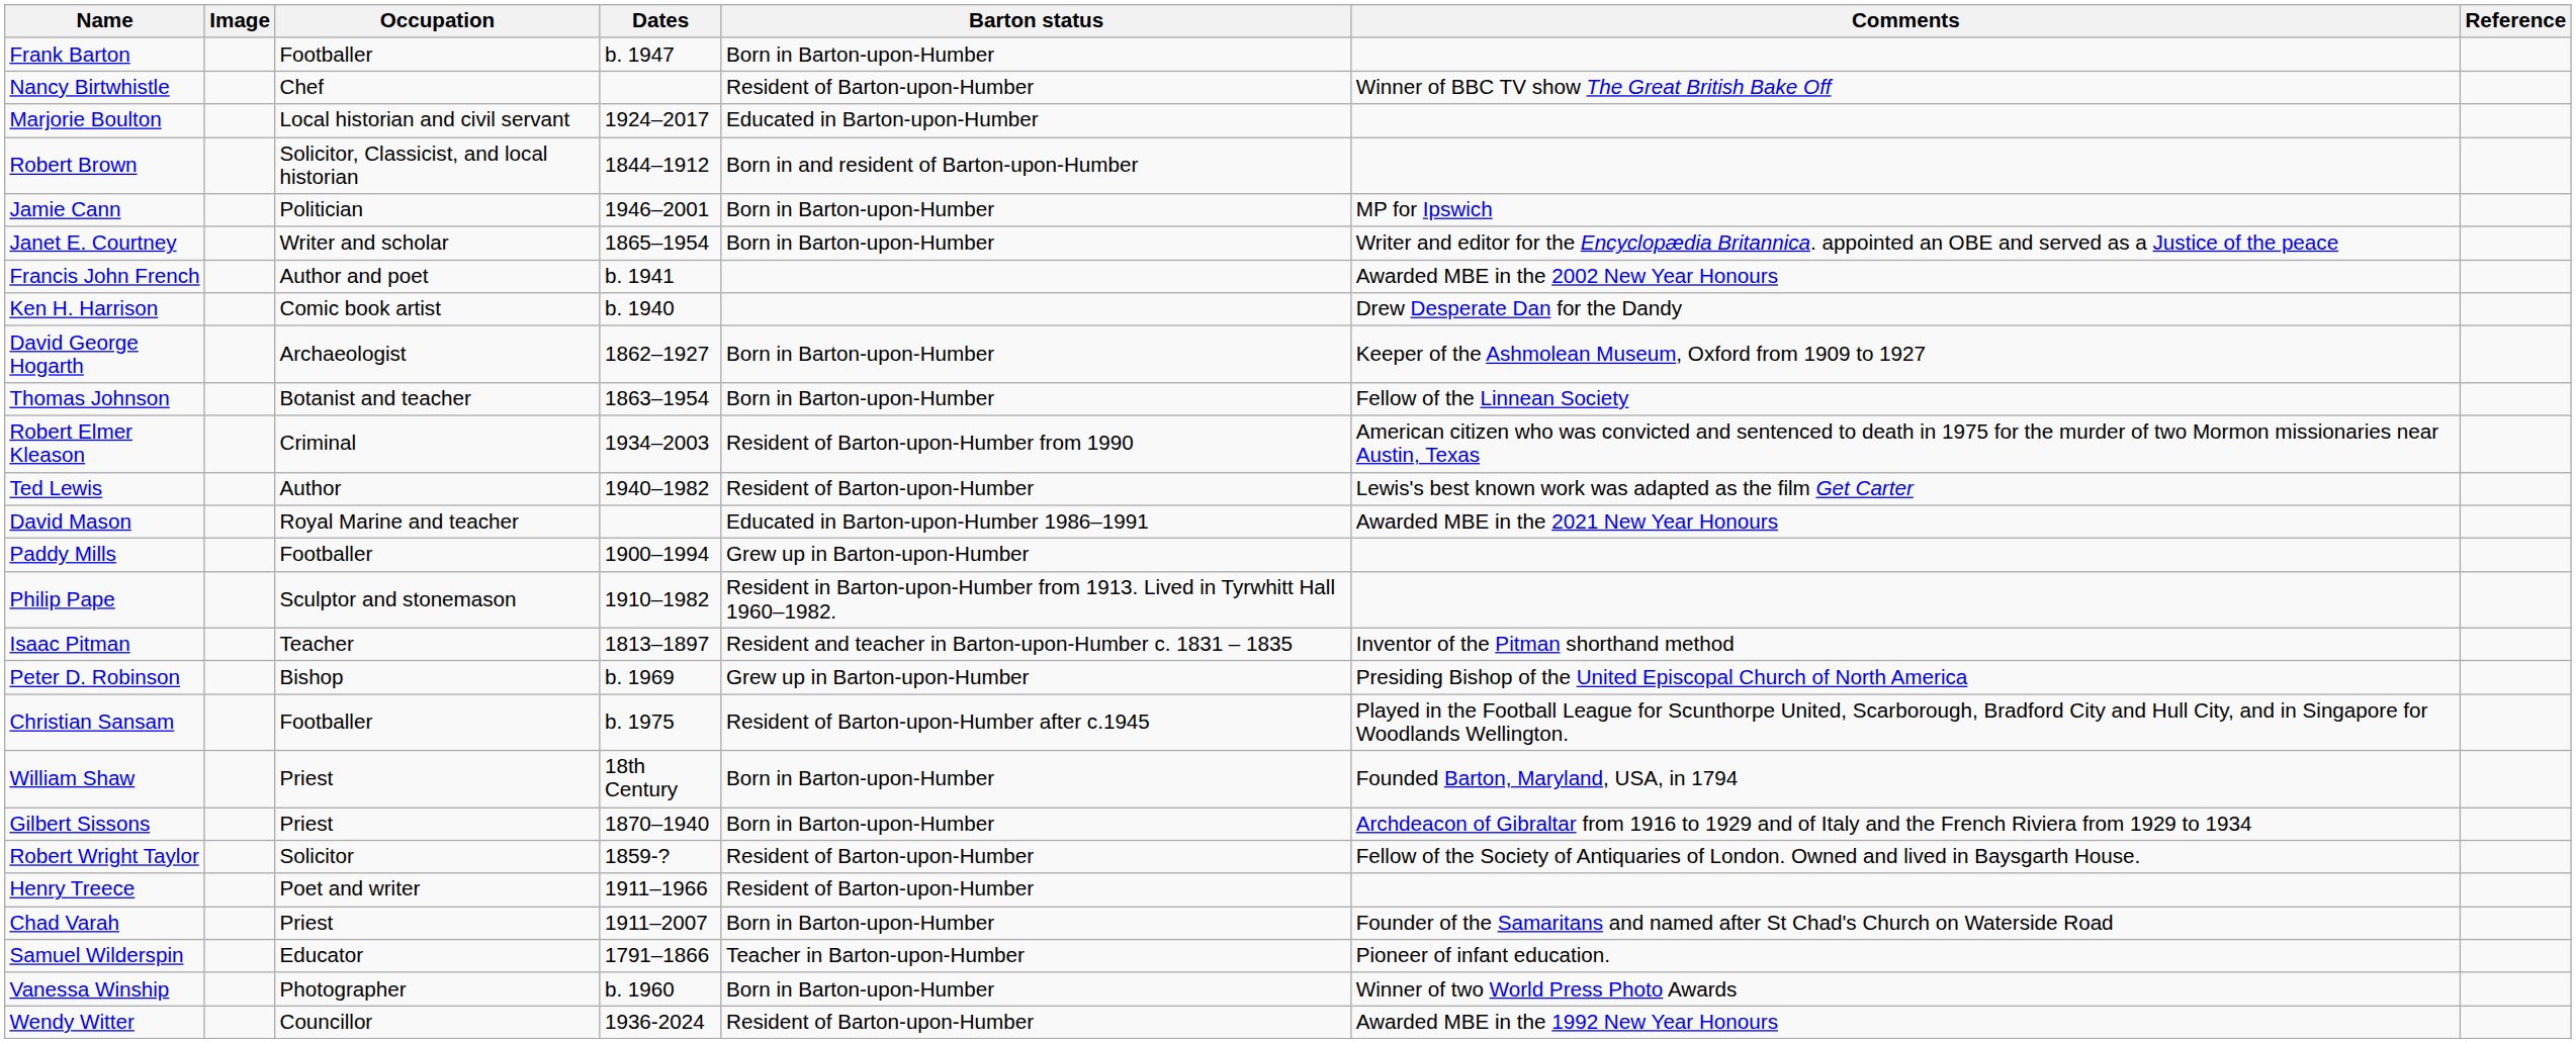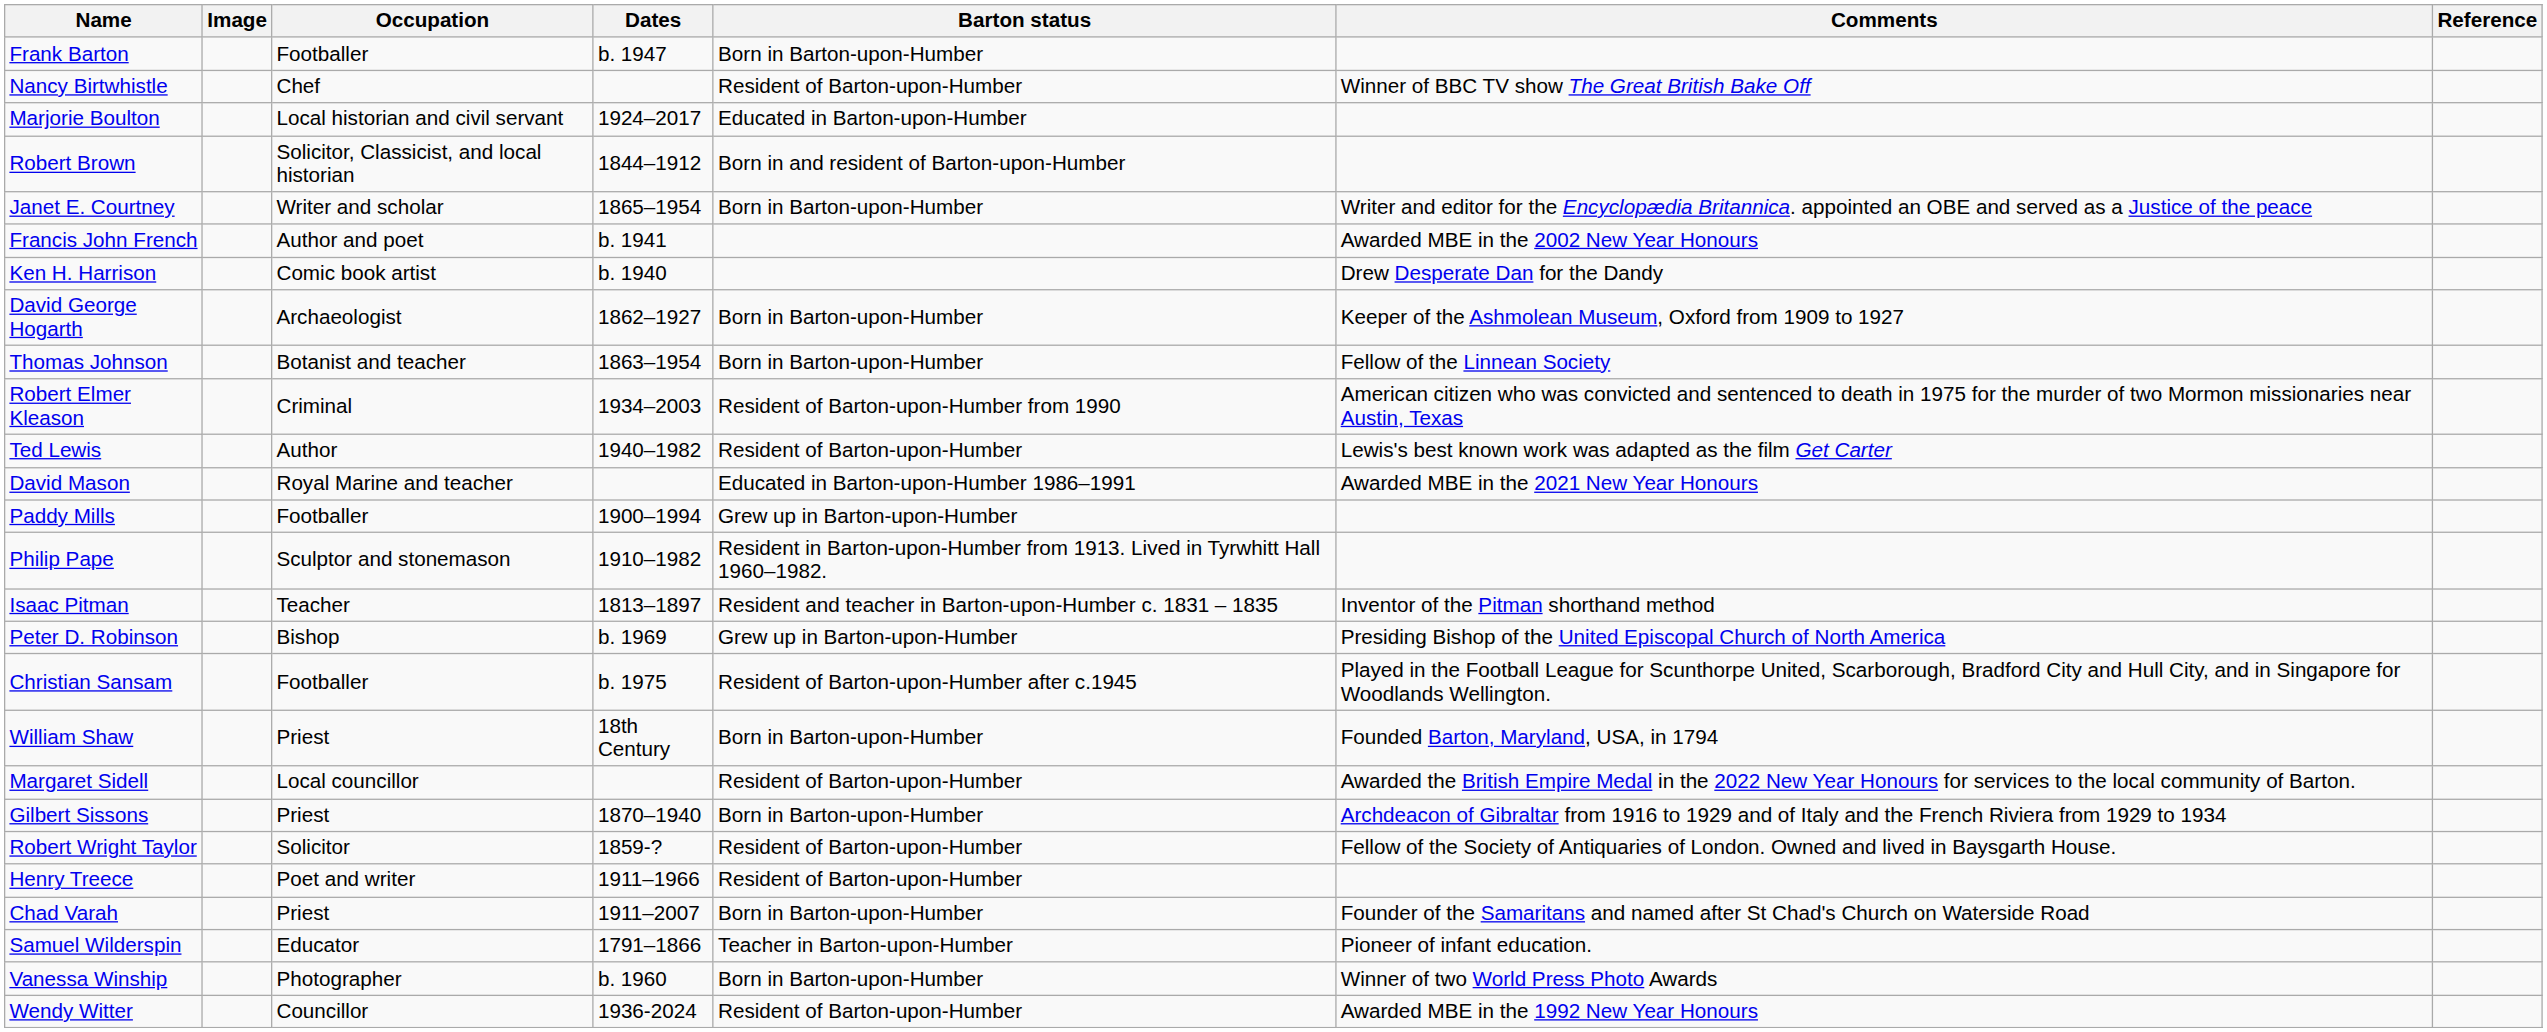 <table class="wikitable">
 <tr>
 <th>Name</th>
 <th>Image</th>
 <th>Occupation</th>
 <th>Dates</th>
 <th>Barton status</th>
 <th>Comments</th>
 <th>Reference</th>
 </tr>
 <tr>
 <td><a href='#'>Frank Barton</a></td>
 <td></td>
 <td>Footballer</td>
 <td>b. 1947</td>
 <td>Born in Barton-upon-Humber</td>
 <td></td>
 <td></td>
 </tr>
 <tr>
 <td><a href='#'>Nancy Birtwhistle</a></td>
 <td></td>
 <td>Chef</td>
 <td></td>
 <td>Resident of Barton-upon-Humber</td>
 <td>Winner of BBC TV show <em><a href='#'>The Great British Bake Off</a></em></td>
 <td></td>
 </tr>
 <tr>
 <td><a href='#'>Marjorie Boulton</a></td>
 <td></td>
 <td>Local historian and civil servant</td>
 <td>1924–2017</td>
 <td>Educated in Barton-upon-Humber</td>
 <td></td>
 <td></td>
 </tr>
 <tr>
 <td><a href='#'>Robert Brown</a></td>
 <td></td>
 <td>Solicitor, Classicist, and local historian</td>
 <td>1844–1912</td>
 <td>Born in and resident of Barton-upon-Humber</td>
 <td></td>
-<td></td>
-</tr>
-<tr>
-<td><a href='#'>Jamie Cann</a></td>
-<td></td>
-<td>Politician</td>
-<td>1946–2001</td>
-<td>Born in Barton-upon-Humber</td>
-<td>MP for <a href='#'>Ipswich</a></td>
 <td></td>
 </tr>
 <tr>
 <td><a href='#'>Janet E. Courtney</a></td>
 <td></td>
 <td>Writer and scholar</td>
 <td>1865–1954</td>
 <td>Born in Barton-upon-Humber</td>
 <td>Writer and editor for the <em><a href='#'>Encyclopædia Britannica</a></em>. appointed an OBE and served as a <a href='#'>Justice of the peace</a></td>
 <td></td>
 </tr>
 <tr>
 <td><a href='#'>Francis John French</a></td>
 <td></td>
 <td>Author and poet</td>
 <td>b. 1941</td>
 <td></td>
 <td>Awarded MBE in the <a href='#'>2002 New Year Honours</a></td>
 <td></td>
 </tr>
 <tr>
 <td><a href='#'>Ken H. Harrison</a></td>
 <td></td>
 <td>Comic book artist</td>
 <td>b. 1940</td>
 <td></td>
 <td>Drew <a href='#'>Desperate Dan</a> for the Dandy</td>
 <td></td>
 </tr>
 <tr>
 <td><a href='#'>David George Hogarth</a></td>
 <td style="text-align:center"></td>
 <td>Archaeologist</td>
 <td>1862–1927</td>
 <td>Born in Barton-upon-Humber</td>
 <td>Keeper of the <a href='#'>Ashmolean Museum</a>, Oxford from 1909 to 1927</td>
 <td></td>
 </tr>
 <tr>
 <td><a href='#'>Thomas Johnson</a></td>
 <td></td>
 <td>Botanist and teacher</td>
 <td>1863–1954</td>
 <td>Born in Barton-upon-Humber</td>
 <td>Fellow of the <a href='#'>Linnean Society</a></td>
 <td></td>
 </tr>
 <tr>
 <td><a href='#'>Robert Elmer Kleason</a></td>
 <td></td>
 <td>Criminal</td>
 <td>1934–2003</td>
 <td>Resident of Barton-upon-Humber from 1990</td>
 <td>American citizen who was convicted and sentenced to death in 1975 for the murder of two Mormon missionaries near <a href='#'>Austin, Texas</a></td>
 <td></td>
 </tr>
 <tr>
 <td><a href='#'>Ted Lewis</a></td>
 <td></td>
 <td>Author</td>
 <td>1940–1982</td>
 <td>Resident of Barton-upon-Humber</td>
 <td>Lewis's best known work was adapted as the film <em><a href='#'>Get Carter</a></em></td>
 <td></td>
 </tr>
 <tr>
 <td><a href='#'>David Mason</a></td>
 <td></td>
 <td>Royal Marine and teacher</td>
 <td></td>
 <td>Educated in Barton-upon-Humber 1986–1991</td>
 <td>Awarded MBE in the <a href='#'>2021 New Year Honours</a></td>
 <td></td>
 </tr>
 <tr>
 <td><a href='#'>Paddy Mills</a></td>
 <td></td>
 <td>Footballer</td>
 <td>1900–1994</td>
 <td>Grew up in Barton-upon-Humber</td>
 <td></td>
 <td></td>
 </tr>
 <tr>
 <td><a href='#'>Philip Pape</a></td>
 <td style="text-align:center"></td>
 <td>Sculptor and stonemason</td>
 <td>1910–1982</td>
 <td>Resident in Barton-upon-Humber from 1913. Lived in Tyrwhitt Hall 1960–1982.</td>
 <td></td>
 <td></td>
 </tr>
 <tr>
 <td><a href='#'>Isaac Pitman</a></td>
 <td style="text-align:center"></td>
 <td>Teacher</td>
 <td>1813–1897</td>
 <td>Resident and teacher in Barton-upon-Humber c. 1831 – 1835</td>
 <td>Inventor of the <a href='#'>Pitman</a> shorthand method</td>
 <td></td>
 </tr>
 <tr>
 <td><a href='#'>Peter D. Robinson</a></td>
 <td></td>
 <td>Bishop</td>
 <td>b. 1969</td>
 <td>Grew up in Barton-upon-Humber</td>
 <td>Presiding Bishop of the <a href='#'>United Episcopal Church of North America</a></td>
 <td></td>
 </tr>
 <tr>
 <td><a href='#'>Christian Sansam</a></td>
 <td></td>
 <td>Footballer</td>
 <td>b. 1975</td>
 <td>Resident of Barton-upon-Humber after c.1945</td>
 <td>Played in the Football League for Scunthorpe United, Scarborough, Bradford City and Hull City, and in Singapore for Woodlands Wellington.</td>
 <td></td>
 </tr>
 <tr>
 <td><a href='#'>William Shaw</a></td>
 <td></td>
 <td>Priest</td>
 <td>18th Century</td>
 <td>Born in Barton-upon-Humber</td>
 <td>Founded <a href='#'>Barton, Maryland</a>, USA, in 1794</td>
 <td></td>
 </tr>
 <tr>
+<td><a href='#'>Margaret Sidell</a></td>
+<td></td>
+<td>Local councillor</td>
+<td></td>
+<td>Resident of Barton-upon-Humber</td>
+<td>Awarded the <a href='#'>British Empire Medal</a> in the <a href='#'>2022 New Year Honours</a> for services to the local community of Barton.</td>
+<td></td>
+</tr>
+<tr>
 <td><a href='#'>Gilbert Sissons</a></td>
 <td></td>
 <td>Priest</td>
 <td>1870–1940</td>
 <td>Born in Barton-upon-Humber</td>
 <td><a href='#'>Archdeacon of Gibraltar</a> from 1916 to 1929 and of Italy and the French Riviera from 1929 to 1934</td>
 <td></td>
 </tr>
 <tr>
 <td><a href='#'>Robert Wright Taylor</a></td>
 <td></td>
 <td>Solicitor</td>
 <td>1859-?</td>
 <td>Resident of Barton-upon-Humber</td>
 <td>Fellow of the Society of Antiquaries of London. Owned and lived in Baysgarth House.</td>
 <td></td>
 </tr>
 <tr>
 <td><a href='#'>Henry Treece</a></td>
 <td style="text-align:center"></td>
 <td>Poet and writer</td>
 <td>1911–1966</td>
 <td>Resident of Barton-upon-Humber</td>
 <td></td>
 <td></td>
 </tr>
 <tr>
 <td><a href='#'>Chad Varah</a></td>
 <td style="text-align:center"></td>
 <td>Priest</td>
 <td>1911–2007</td>
 <td>Born in Barton-upon-Humber</td>
 <td>Founder of the <a href='#'>Samaritans</a> and named after St Chad's Church on Waterside Road</td>
 <td></td>
 </tr>
 <tr>
 <td><a href='#'>Samuel Wilderspin</a></td>
 <td style="text-align:center"></td>
 <td>Educator</td>
 <td>1791–1866</td>
 <td>Teacher in Barton-upon-Humber</td>
 <td>Pioneer of infant education.</td>
 <td></td>
 </tr>
 <tr>
 <td><a href='#'>Vanessa Winship</a></td>
 <td></td>
 <td>Photographer</td>
 <td>b. 1960</td>
 <td>Born in Barton-upon-Humber</td>
 <td>Winner of two <a href='#'>World Press Photo</a> Awards</td>
 <td></td>
 </tr>
 <tr>
 <td><a href='#'>Wendy Witter</a></td>
 <td></td>
 <td>Councillor</td>
 <td>1936-2024</td>
 <td>Resident of Barton-upon-Humber</td>
 <td>Awarded MBE in the <a href='#'>1992 New Year Honours</a></td>
 <td></td>
 </tr>
 <tr>
 </tr>
 </table>
